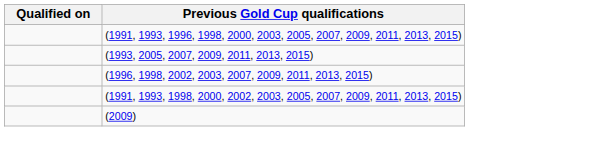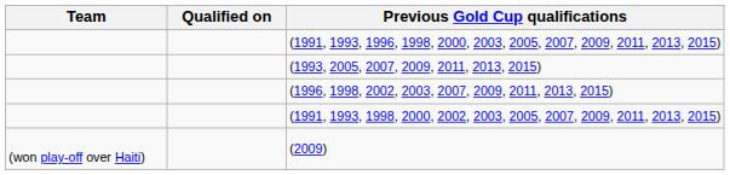 <table class="wikitable sortable" style="text-align:left;">
 <tr>
+<th style="width:160px;">Team</th>
 <th style="width:115px;">Qualified on</th>
 <th>Previous <a href='#'>Gold Cup</a> qualifications</th>
 </tr>
 <tr>
 <td></td>
+<td></td>
 <td> <small> (<a href='#'>1991</a>, <a href='#'>1993</a>, <a href='#'>1996</a>, <a href='#'>1998</a>, <a href='#'>2000</a>, <a href='#'>2003</a>, <a href='#'>2005</a>, <a href='#'>2007</a>, <a href='#'>2009</a>, <a href='#'>2011</a>, <a href='#'>2013</a>, <a href='#'>2015</a>) </small></td>
 </tr>
 <tr>
+<td></td>
 <td></td>
 <td> <small> (<a href='#'>1993</a>, <a href='#'>2005</a>, <a href='#'>2007</a>, <a href='#'>2009</a>, <a href='#'>2011</a>, <a href='#'>2013</a>, <a href='#'>2015</a>) </small></td>
 </tr>
 <tr>
 <td></td>
+<td></td>
 <td> <small> (<a href='#'>1996</a>, <a href='#'>1998</a>, <a href='#'>2002</a>, <a href='#'>2003</a>, <a href='#'>2007</a>, <a href='#'>2009</a>, <a href='#'>2011</a>, <a href='#'>2013</a>, <a href='#'>2015</a>) </small></td>
 </tr>
 <tr>
 <td></td>
+<td></td>
 <td> <small> (<a href='#'>1991</a>, <a href='#'>1993</a>, <a href='#'>1998</a>, <a href='#'>2000</a>, <a href='#'>2002</a>, <a href='#'>2003</a>, <a href='#'>2005</a>, <a href='#'>2007</a>, <a href='#'>2009</a>, <a href='#'>2011</a>, <a href='#'>2013</a>, <a href='#'>2015</a>) </small></td>
 </tr>
 <tr>
+<td> <br> <small> (won <a href='#'>play-off</a> over <a href='#'>Haiti</a>) </small></td>
 <td></td>
 <td> <small> (<a href='#'>2009</a>) </small></td>
 </tr>
 </table>
